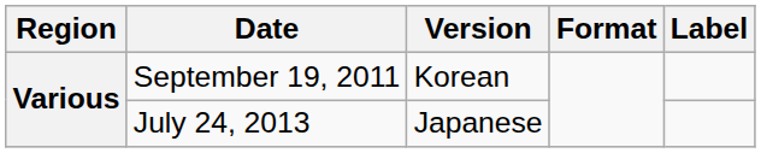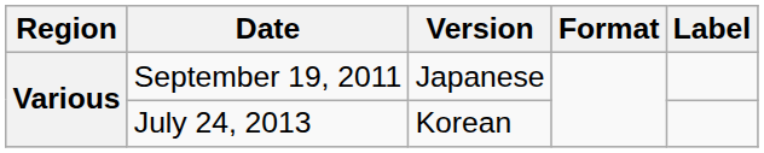 <table class="wikitable plainrowheaders">
 <tr>
 <th scope="col">Region</th>
 <th scope="col">Date</th>
 <th scope="col">Version</th>
 <th scope="col">Format</th>
 <th scope="col">Label</th>
 </tr>
 <tr>
 <th scope="row" rowspan="2">Various</th>
 <td>September 19, 2011</td>
-<td>Korean</td>
+<td>Japanese</td>
 <td rowspan="2"></td>
 <td></td>
 </tr>
 <tr>
 <td>July 24, 2013</td>
-<td>Japanese</td>
+<td>Korean</td>
 <td></td>
 </tr>
 </table>
